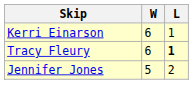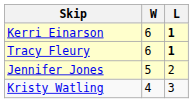 <table class=wikitable>
 <tr>
 <th width=150>Skip</th>
 <th width=20>W</th>
 <th width=20>L</th>
 </tr>
 <tr bgcolor=#ffffcc>
 <td><a href='#'>Kerri Einarson</a></td>
 <td>6</td>
-<td>1</td>
+<td><strong>1</strong></td>
 </tr>
 <tr bgcolor=#ffffcc>
 <td><a href='#'>Tracy Fleury</a></td>
 <td>6</td>
 <td><strong>1</strong></td>
 </tr>
 <tr bgcolor=#ffffcc>
 <td><a href='#'>Jennifer Jones</a></td>
 <td>5</td>
 <td>2</td>
 </tr>
+<tr>
+<td><a href='#'>Kristy Watling</a></td>
+<td>4</td>
+<td>3</td>
+</tr>
 </table>
